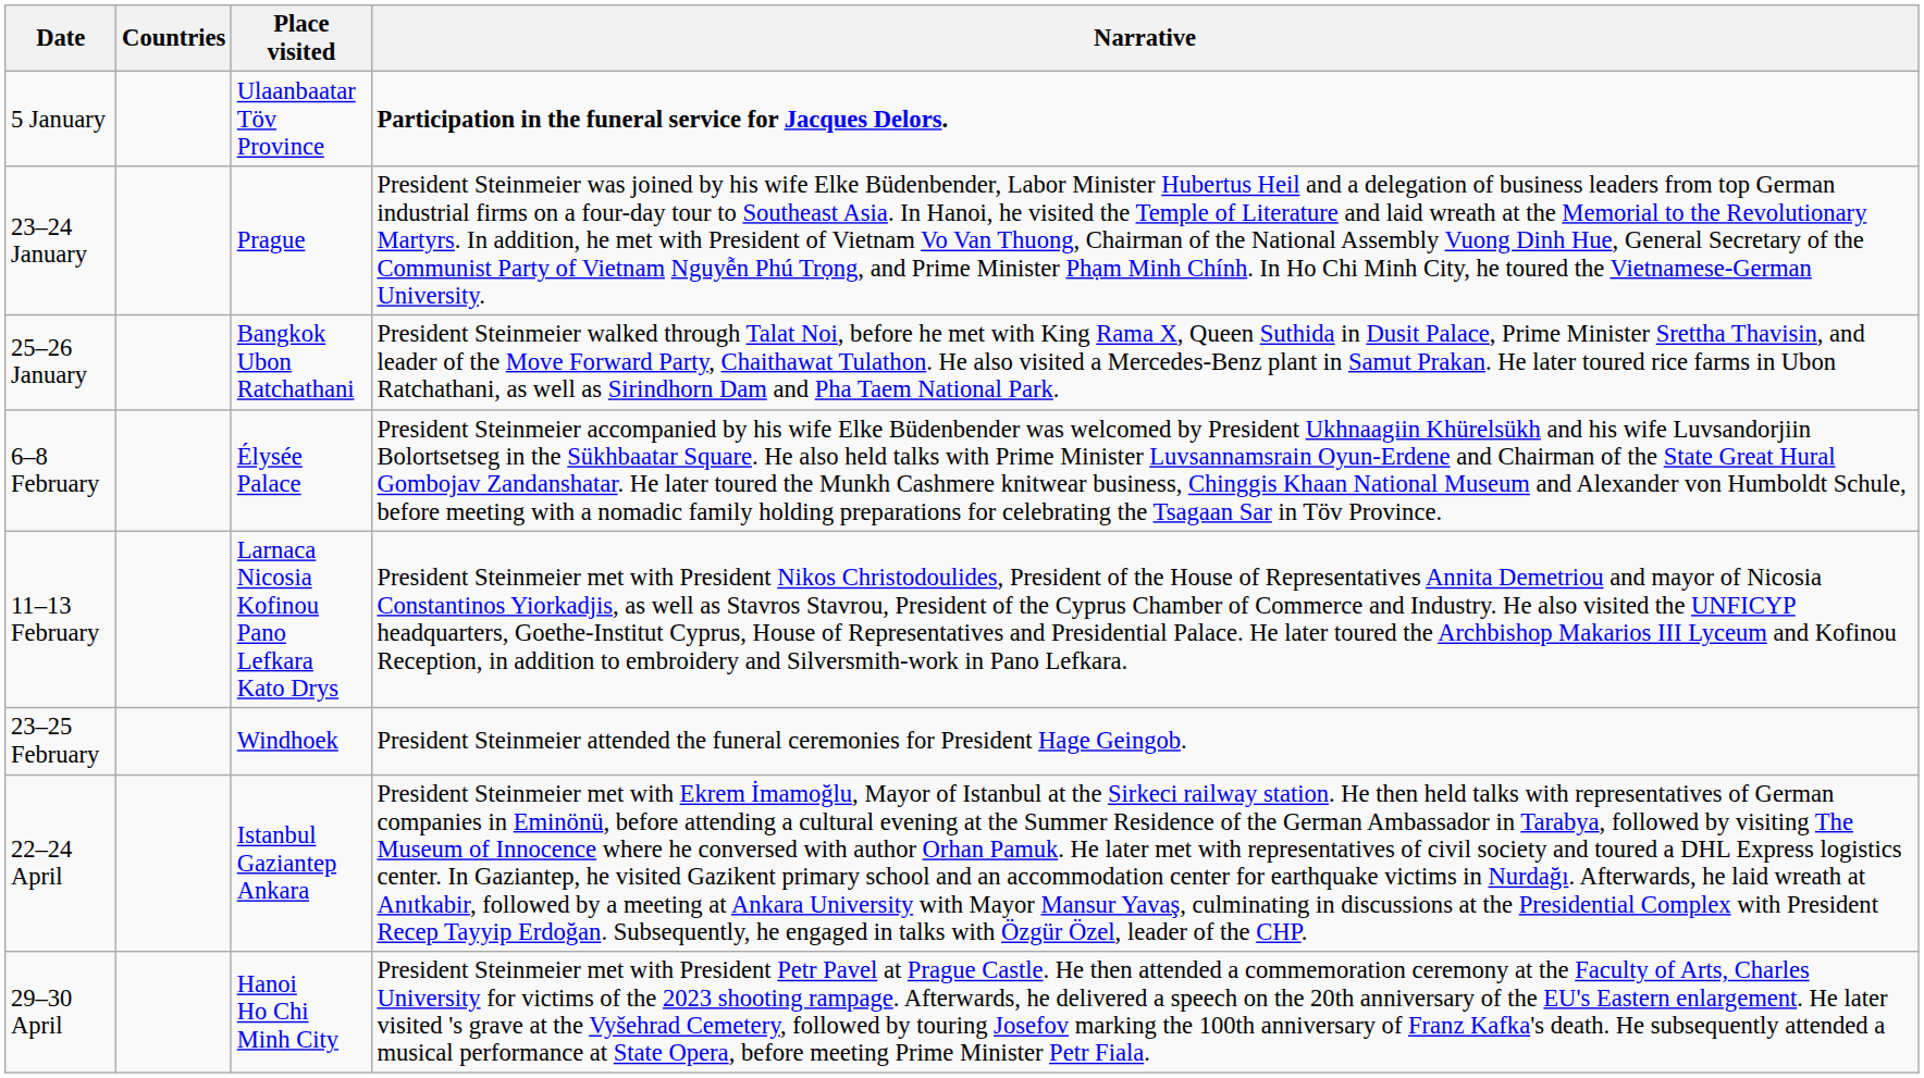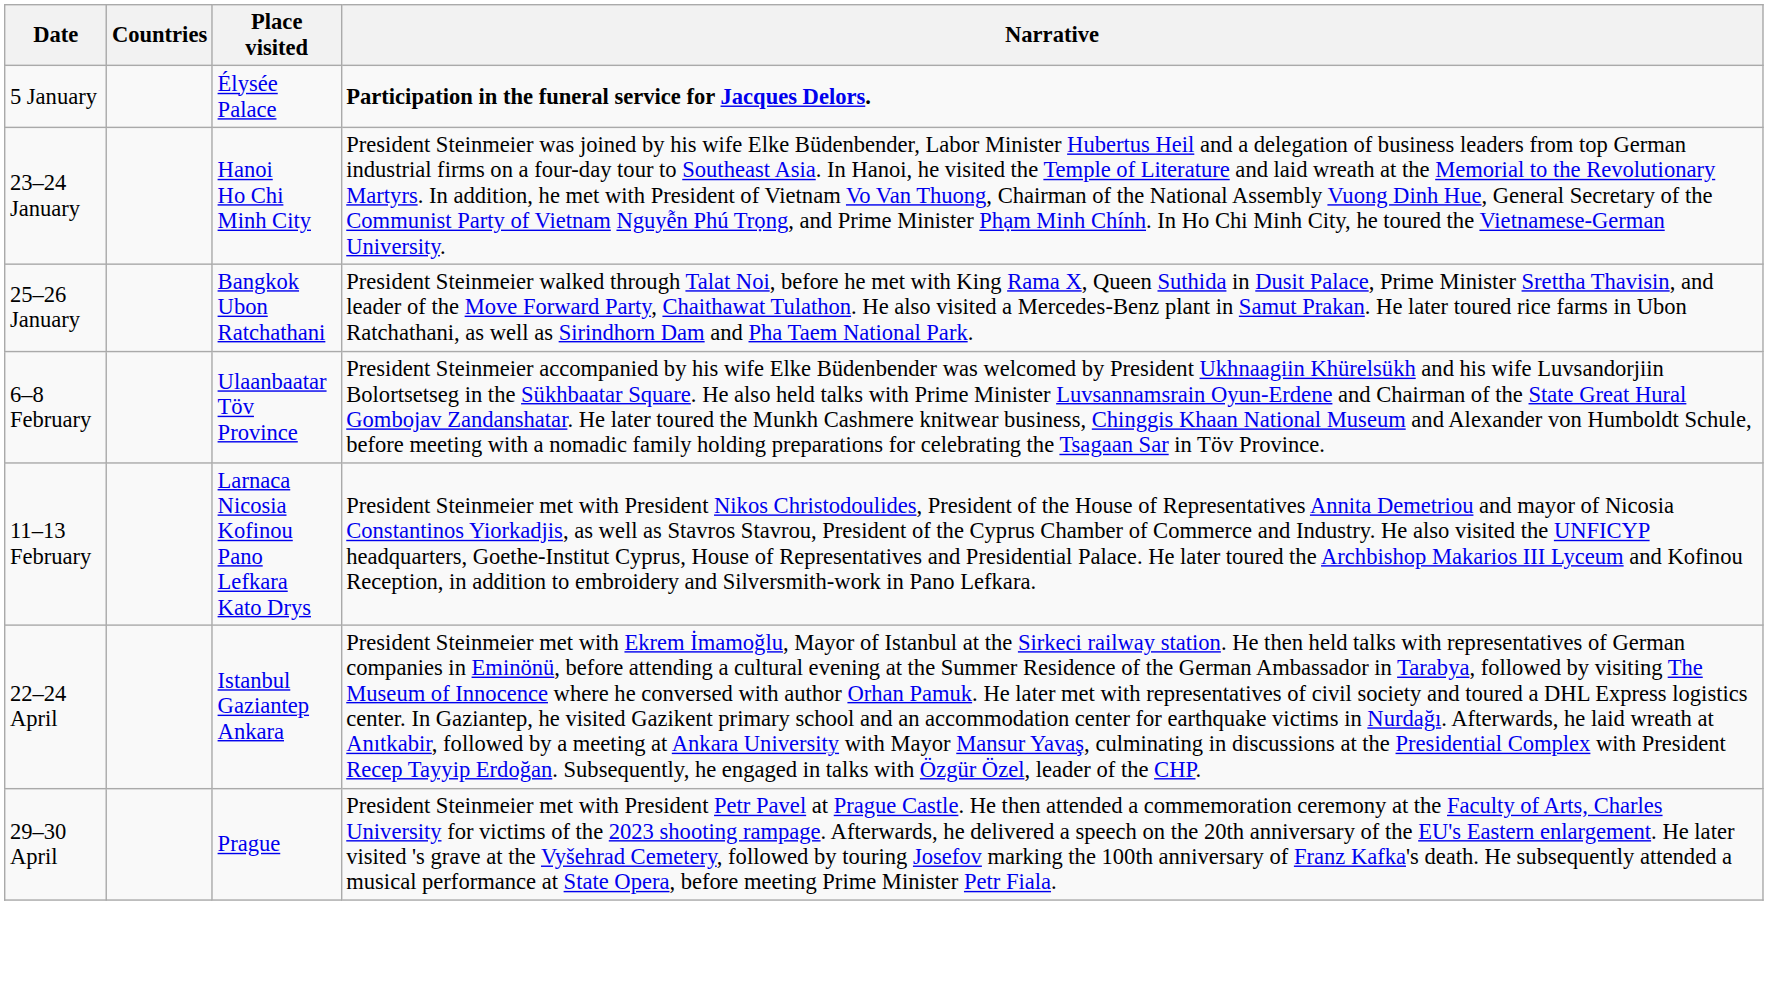 <table class="wikitable">
 <tr>
 <th>Date</th>
 <th>Countries</th>
 <th>Place visited</th>
 <th>Narrative</th>
 </tr>
 <tr>
 <td>5 January</td>
 <td></td>
-<td><a href='#'>Ulaanbaatar</a><br><a href='#'>Töv Province</a></td>
+<td><a href='#'>Élysée Palace</a></td>
 <td><strong>Participation in the funeral service for <a href='#'>Jacques Delors</a>.</strong></td>
 </tr>
 <tr>
 <td>23–24 January</td>
 <td></td>
-<td><a href='#'>Prague</a></td>
+<td><a href='#'>Hanoi</a><br><a href='#'>Ho Chi Minh City</a></td>
 <td>President Steinmeier was joined by his wife Elke Büdenbender, Labor Minister <a href='#'>Hubertus Heil</a> and a delegation of business leaders from top German industrial firms on a four-day tour to <a href='#'>Southeast Asia</a>. In Hanoi, he visited the <a href='#'>Temple of Literature</a> and laid wreath at the <a href='#'>Memorial to the Revolutionary Martyrs</a>. In addition, he met with President of Vietnam <a href='#'>Vo Van Thuong</a>, Chairman of the National Assembly <a href='#'>Vuong Dinh Hue</a>, General Secretary of the <a href='#'>Communist Party of Vietnam</a> <a href='#'>Nguyễn Phú Trọng</a>, and Prime Minister <a href='#'>Phạm Minh Chính</a>. In Ho Chi Minh City, he toured the <a href='#'>Vietnamese-German University</a>.</td>
 </tr>
 <tr>
 <td>25–26 January</td>
 <td></td>
 <td><a href='#'>Bangkok</a><br><a href='#'>Ubon Ratchathani</a></td>
 <td>President Steinmeier walked through <a href='#'>Talat Noi</a>, before he met with King <a href='#'>Rama X</a>, Queen <a href='#'>Suthida</a> in <a href='#'>Dusit Palace</a>, Prime Minister <a href='#'>Srettha Thavisin</a>, and leader of the <a href='#'>Move Forward Party</a>, <a href='#'>Chaithawat Tulathon</a>. He also visited a Mercedes-Benz plant in <a href='#'>Samut Prakan</a>. He later toured rice farms in Ubon Ratchathani, as well as <a href='#'>Sirindhorn Dam</a> and <a href='#'>Pha Taem National Park</a>.</td>
 </tr>
 <tr>
 <td>6–8 February</td>
 <td></td>
-<td><a href='#'>Élysée Palace</a></td>
+<td><a href='#'>Ulaanbaatar</a><br><a href='#'>Töv Province</a></td>
 <td>President Steinmeier accompanied by his wife Elke Büdenbender was welcomed by President <a href='#'>Ukhnaagiin Khürelsükh</a> and his wife Luvsandorjiin Bolortsetseg in the <a href='#'>Sükhbaatar Square</a>. He also held talks with Prime Minister <a href='#'>Luvsannamsrain Oyun-Erdene</a> and Chairman of the <a href='#'>State Great Hural</a> <a href='#'>Gombojav Zandanshatar</a>. He later toured the Munkh Cashmere knitwear business, <a href='#'>Chinggis Khaan National Museum</a> and Alexander von Humboldt Schule, before meeting with a nomadic family holding preparations for celebrating the <a href='#'>Tsagaan Sar</a> in Töv Province.</td>
 </tr>
 <tr>
 <td>11–13 February</td>
 <td></td>
 <td><a href='#'>Larnaca</a><br><a href='#'>Nicosia</a><br><a href='#'>Kofinou</a><br><a href='#'>Pano Lefkara</a><br><a href='#'>Kato Drys</a></td>
 <td>President Steinmeier met with President <a href='#'>Nikos Christodoulides</a>, President of the House of Representatives <a href='#'>Annita Demetriou</a> and mayor of Nicosia <a href='#'>Constantinos Yiorkadjis</a>, as well as Stavros Stavrou, President of the Cyprus Chamber of Commerce and Industry. He also visited the <a href='#'>UNFICYP</a> headquarters, Goethe-Institut Cyprus, House of Representatives and Presidential Palace. He later toured the <a href='#'>Archbishop Makarios III Lyceum</a> and Kofinou Reception, in addition to embroidery and Silversmith-work in Pano Lefkara.</td>
-</tr>
-<tr>
-<td>23–25 February</td>
-<td></td>
-<td><a href='#'>Windhoek</a></td>
-<td>President Steinmeier attended the funeral ceremonies for President <a href='#'>Hage Geingob</a>.</td>
 </tr>
 <tr>
 <td>22–24 April</td>
 <td></td>
 <td><a href='#'>Istanbul</a><br><a href='#'>Gaziantep</a><br><a href='#'>Ankara</a></td>
 <td>President Steinmeier met with <a href='#'>Ekrem İmamoğlu</a>, Mayor of Istanbul at the <a href='#'>Sirkeci railway station</a>. He then held talks with representatives of German companies in <a href='#'>Eminönü</a>, before attending a cultural evening at the Summer Residence of the German Ambassador in <a href='#'>Tarabya</a>, followed by visiting <a href='#'>The Museum of Innocence</a> where he conversed with author <a href='#'>Orhan Pamuk</a>. He later met with representatives of civil society and toured a DHL Express logistics center. In Gaziantep, he visited Gazikent primary school and an accommodation center for earthquake victims in <a href='#'>Nurdağı</a>. Afterwards, he laid wreath at <a href='#'>Anıtkabir</a>, followed by a meeting at <a href='#'>Ankara University</a> with Mayor <a href='#'>Mansur Yavaş</a>, culminating in discussions at the <a href='#'>Presidential Complex</a> with President <a href='#'>Recep Tayyip Erdoğan</a>. Subsequently, he engaged in talks with <a href='#'>Özgür Özel</a>, leader of the <a href='#'>CHP</a>.</td>
 </tr>
 <tr>
 <td>29–30 April</td>
 <td></td>
-<td><a href='#'>Hanoi</a><br><a href='#'>Ho Chi Minh City</a></td>
+<td><a href='#'>Prague</a></td>
 <td>President Steinmeier met with President <a href='#'>Petr Pavel</a> at <a href='#'>Prague Castle</a>. He then attended a commemoration ceremony at the <a href='#'>Faculty of Arts, Charles University</a> for victims of the <a href='#'>2023 shooting rampage</a>. Afterwards, he delivered a speech on the 20th anniversary of the <a href='#'>EU's Eastern enlargement</a>. He later visited 's grave at the <a href='#'>Vyšehrad Cemetery</a>, followed by touring <a href='#'>Josefov</a> marking the 100th anniversary of <a href='#'>Franz Kafka</a>'s death. He subsequently attended a musical performance at <a href='#'>State Opera</a>, before meeting Prime Minister <a href='#'>Petr Fiala</a>.</td>
 </tr>
 </table>
